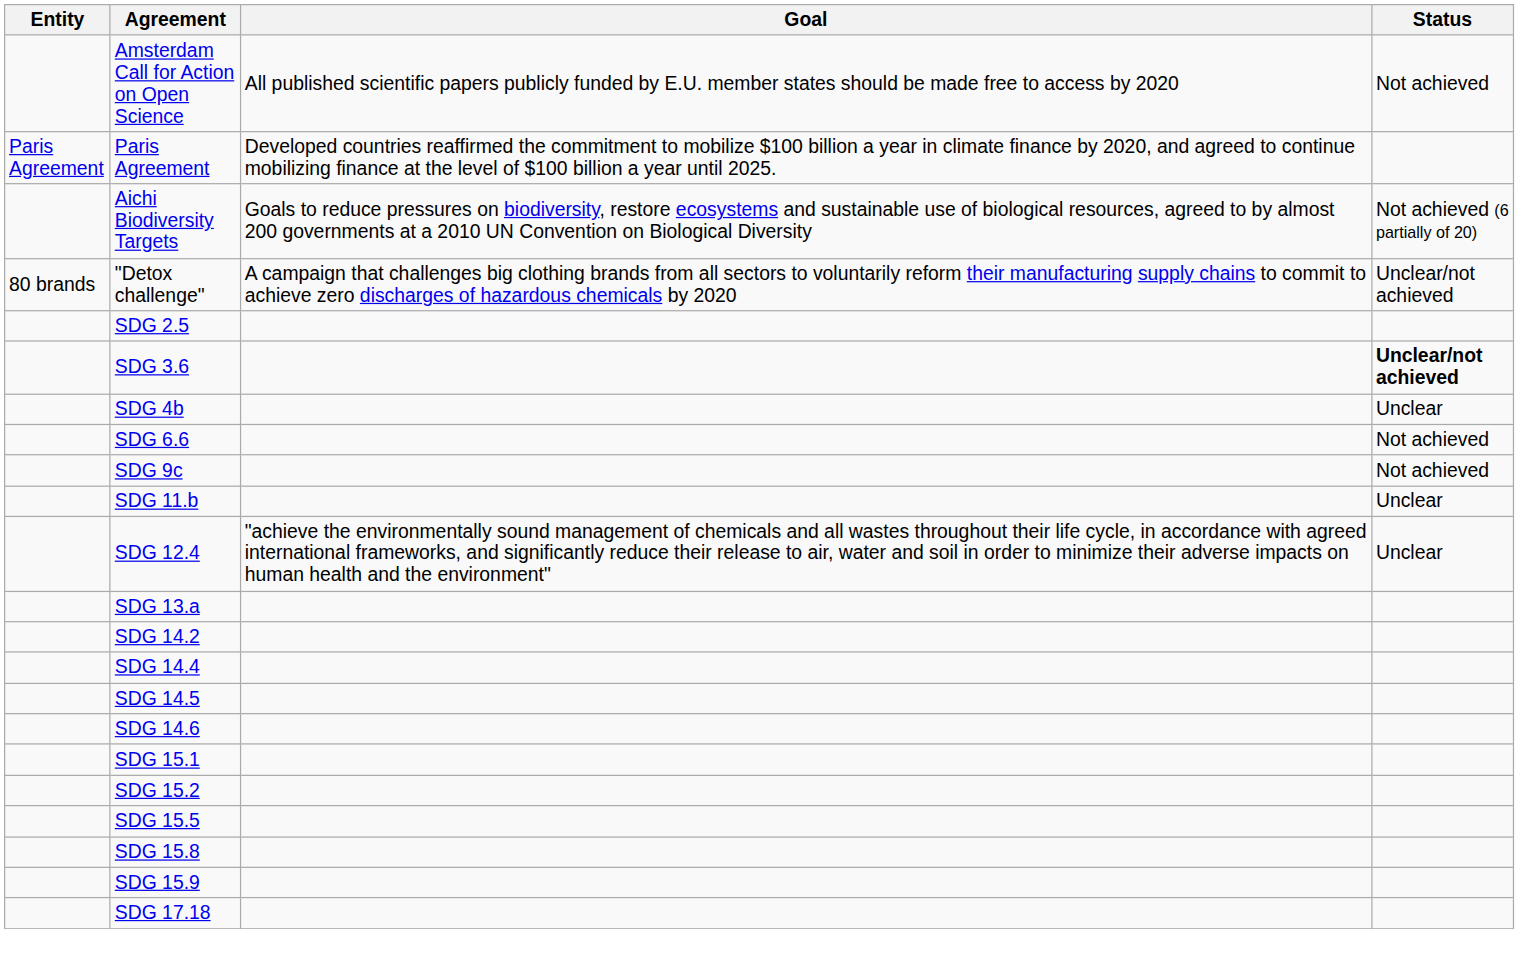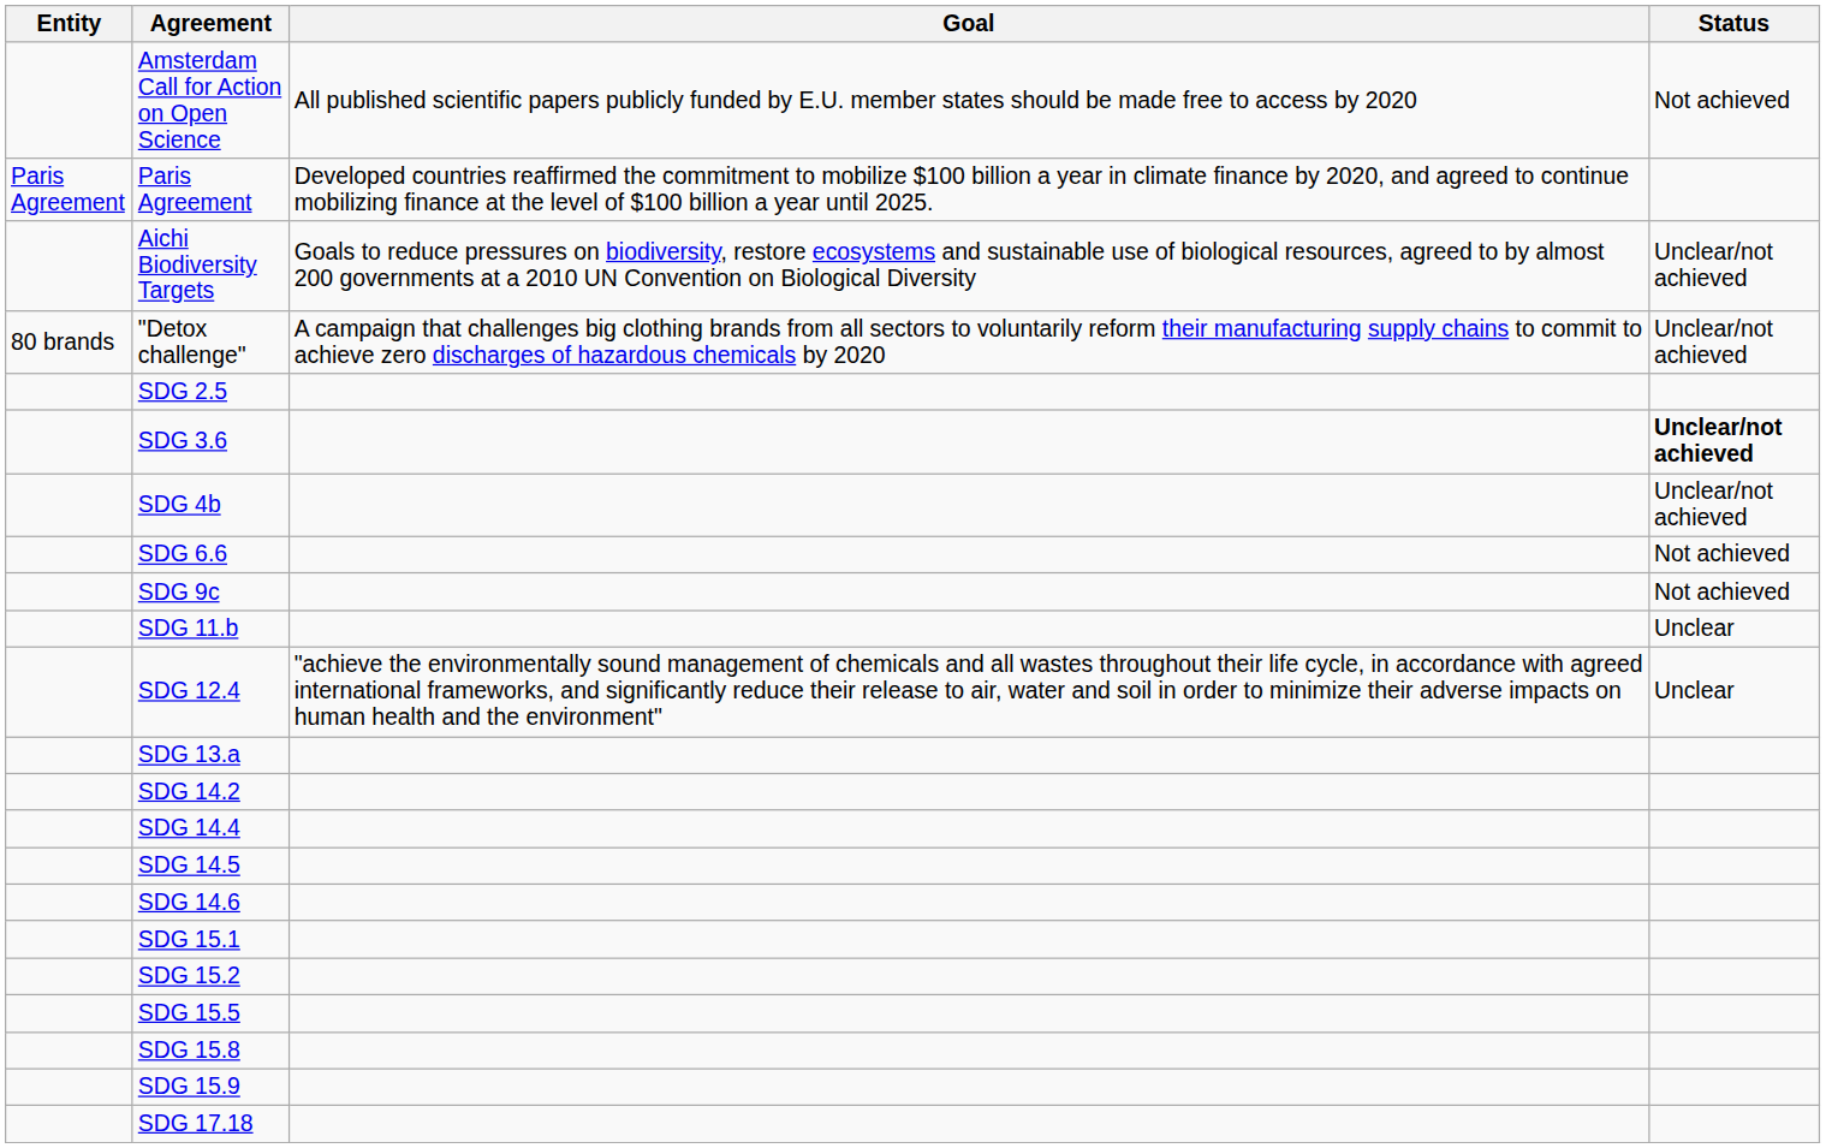 <table class="wikitable toptextcells zebra sortable">
 <tr>
 <th width=80px>Entity</th>
 <th width=100px class="unsortable">Agreement</th>
 <th class="unsortable">Goal</th>
 <th width=110px>Status</th>
 </tr>
 <tr>
 <td></td>
 <td><a href='#'>Amsterdam Call for Action on Open Science</a></td>
 <td>All published scientific papers publicly funded by E.U. member states should be made free to access by 2020</td>
 <td>Not achieved</td>
 </tr>
 <tr>
 <td><a href='#'>Paris Agreement</a></td>
 <td><a href='#'>Paris Agreement</a></td>
 <td>Developed countries reaffirmed the commitment to mobilize $100 billion a year in climate finance by 2020, and agreed to continue mobilizing finance at the level of $100 billion a year until 2025.</td>
 <td></td>
 </tr>
 <tr>
 <td></td>
 <td><a href='#'>Aichi Biodiversity Targets</a></td>
 <td>Goals to reduce pressures on <a href='#'>biodiversity</a>, restore <a href='#'>ecosystems</a> and sustainable use of biological resources, agreed to by almost 200 governments at a 2010 UN Convention on Biological Diversity</td>
-<td>Not achieved <small>(6 partially of 20)</small></td>
+<td>Unclear/not achieved</td>
 </tr>
 <tr>
 <td>80 brands</td>
 <td>"Detox challenge"</td>
 <td>A campaign that challenges big clothing brands from all sectors to voluntarily reform <a href='#'>their manufacturing</a> <a href='#'>supply chains</a> to commit to achieve zero <a href='#'>discharges of hazardous chemicals</a> by 2020</td>
 <td>Unclear/not achieved</td>
 </tr>
 <tr>
 <td></td>
 <td><a href='#'>SDG 2.5</a></td>
 <td></td>
 <td></td>
 </tr>
 <tr>
 <td></td>
 <td><a href='#'>SDG 3.6</a></td>
 <td></td>
 <td><strong>Unclear/not achieved</strong></td>
 </tr>
 <tr>
 <td></td>
 <td><a href='#'>SDG 4b</a></td>
 <td></td>
-<td>Unclear</td>
+<td>Unclear/not achieved</td>
 </tr>
 <tr>
 <td></td>
 <td><a href='#'>SDG 6.6</a></td>
 <td></td>
 <td>Not achieved</td>
 </tr>
 <tr>
 <td></td>
 <td><a href='#'>SDG 9c</a></td>
 <td></td>
 <td>Not achieved</td>
 </tr>
 <tr>
 <td></td>
 <td><a href='#'>SDG 11.b</a></td>
 <td></td>
 <td>Unclear</td>
 </tr>
 <tr>
 <td></td>
 <td><a href='#'>SDG 12.4</a></td>
 <td>"achieve the environmentally sound management of chemicals and all wastes throughout their life cycle, in accordance with agreed international frameworks, and significantly reduce their release to air, water and soil in order to minimize their adverse impacts on human health and the environment"</td>
 <td>Unclear</td>
 </tr>
 <tr>
 <td></td>
 <td><a href='#'>SDG 13.a</a></td>
 <td></td>
 <td></td>
 </tr>
 <tr>
 <td></td>
 <td><a href='#'>SDG 14.2</a></td>
 <td></td>
 <td></td>
 </tr>
 <tr>
 <td></td>
 <td><a href='#'>SDG 14.4</a></td>
 <td></td>
 <td></td>
 </tr>
 <tr>
 <td></td>
 <td><a href='#'>SDG 14.5</a></td>
 <td></td>
 <td></td>
 </tr>
 <tr>
 <td></td>
 <td><a href='#'>SDG 14.6</a></td>
 <td></td>
 <td></td>
 </tr>
 <tr>
 <td></td>
 <td><a href='#'>SDG 15.1</a></td>
 <td></td>
 <td></td>
 </tr>
 <tr>
 <td></td>
 <td><a href='#'>SDG 15.2</a></td>
 <td></td>
 <td></td>
 </tr>
 <tr>
 <td></td>
 <td><a href='#'>SDG 15.5</a></td>
 <td></td>
 <td></td>
 </tr>
 <tr>
 <td></td>
 <td><a href='#'>SDG 15.8</a></td>
 <td></td>
 <td></td>
 </tr>
 <tr>
 <td></td>
 <td><a href='#'>SDG 15.9</a></td>
 <td></td>
 <td></td>
 </tr>
 <tr>
 <td></td>
 <td><a href='#'>SDG 17.18</a></td>
 <td></td>
 <td></td>
 </tr>
 <tr>
 </tr>
 </table>
